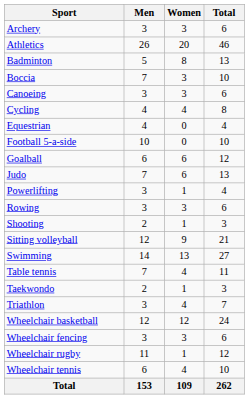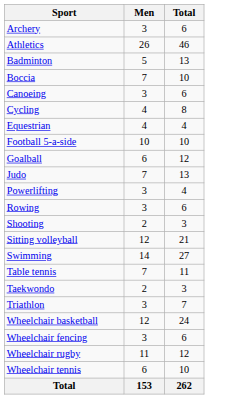 <table class="wikitable sortable" style="text-align:center;">
 <tr>
 <th width=180>Sport</th>
 <th width=55>Men</th>
-<th width=55>Women</th>
 <th width=55>Total</th>
 </tr>
 <tr>
 <td align="left"><a href='#'>Archery</a></td>
-<td>3</td>
 <td>3</td>
 <td>6</td>
 </tr>
 <tr>
 <td align="left"><a href='#'>Athletics</a></td>
 <td>26</td>
-<td>20</td>
 <td>46</td>
 </tr>
 <tr>
 <td align="left"><a href='#'>Badminton</a></td>
 <td>5</td>
-<td>8</td>
 <td>13</td>
 </tr>
 <tr>
 <td align="left"><a href='#'>Boccia</a></td>
 <td>7</td>
-<td>3</td>
 <td>10</td>
 </tr>
 <tr>
 <td align="left"><a href='#'>Canoeing</a></td>
-<td>3</td>
 <td>3</td>
 <td>6</td>
 </tr>
 <tr>
 <td align="left"><a href='#'>Cycling</a></td>
 <td>4</td>
-<td>4</td>
 <td>8</td>
 </tr>
 <tr>
 <td align="left"><a href='#'>Equestrian</a></td>
 <td>4</td>
-<td>0</td>
 <td>4</td>
 </tr>
 <tr>
 <td align="left"><a href='#'>Football 5-a-side</a></td>
 <td>10</td>
-<td>0</td>
 <td>10</td>
 </tr>
 <tr>
 <td align="left"><a href='#'>Goalball</a></td>
-<td>6</td>
 <td>6</td>
 <td>12</td>
 </tr>
 <tr>
 <td align="left"><a href='#'>Judo</a></td>
 <td>7</td>
-<td>6</td>
 <td>13</td>
 </tr>
 <tr>
 <td align="left"><a href='#'>Powerlifting</a></td>
 <td>3</td>
-<td>1</td>
 <td>4</td>
 </tr>
 <tr>
 <td align="left"><a href='#'>Rowing</a></td>
-<td>3</td>
 <td>3</td>
 <td>6</td>
 </tr>
 <tr>
 <td align="left"><a href='#'>Shooting</a></td>
 <td>2</td>
-<td>1</td>
 <td>3</td>
 </tr>
 <tr>
 <td align="left"><a href='#'>Sitting volleyball</a></td>
 <td>12</td>
-<td>9</td>
 <td>21</td>
 </tr>
 <tr>
 <td align="left"><a href='#'>Swimming</a></td>
 <td>14</td>
-<td>13</td>
 <td>27</td>
 </tr>
 <tr>
 <td align="left"><a href='#'>Table tennis</a></td>
 <td>7</td>
-<td>4</td>
 <td>11</td>
 </tr>
 <tr>
 <td align="left"><a href='#'>Taekwondo</a></td>
 <td>2</td>
-<td>1</td>
 <td>3</td>
 </tr>
 <tr>
 <td align="left"><a href='#'>Triathlon</a></td>
 <td>3</td>
-<td>4</td>
 <td>7</td>
 </tr>
 <tr>
 <td align="left"><a href='#'>Wheelchair basketball</a></td>
-<td>12</td>
 <td>12</td>
 <td>24</td>
 </tr>
 <tr>
 <td align="left"><a href='#'>Wheelchair fencing</a></td>
 <td>3</td>
-<td>3</td>
 <td>6</td>
 </tr>
 <tr>
 <td align="left"><a href='#'>Wheelchair rugby</a></td>
 <td>11</td>
-<td>1</td>
 <td>12</td>
 </tr>
 <tr>
 <td align="left"><a href='#'>Wheelchair tennis</a></td>
 <td>6</td>
-<td>4</td>
 <td>10</td>
 </tr>
 <tr class="sortbottom">
 <th>Total</th>
 <th>153</th>
-<th>109</th>
 <th>262</th>
 </tr>
 </table>
